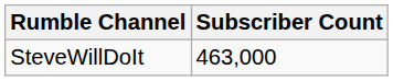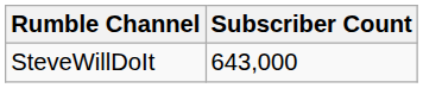 <table class="wikitable">
 <tr>
 <th>Rumble Channel</th>
 <th>Subscriber Count</th>
 </tr>
 <tr>
 <td>SteveWillDoIt</td>
-<td>463,000</td>
+<td>643,000</td>
 </tr>
 </table>
